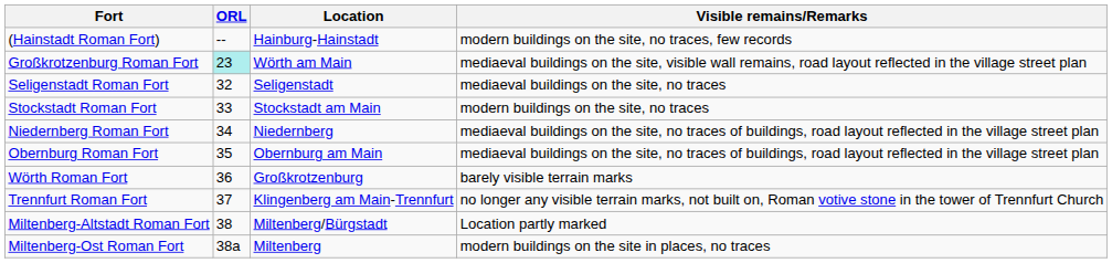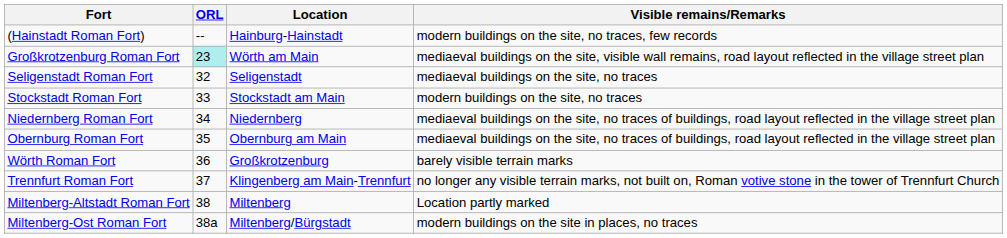 <table class="wikitable">
 <tr>
 <th>Fort</th>
 <th><a href='#'>ORL</a></th>
 <th>Location</th>
 <th>Visible remains/Remarks</th>
 </tr>
 <tr>
 <td>(<a href='#'>Hainstadt Roman Fort</a>)</td>
 <td>--</td>
 <td><a href='#'>Hainburg</a>-<a href='#'>Hainstadt</a></td>
 <td>modern buildings on the site, no traces, few records</td>
 </tr>
 <tr>
 <td><a href='#'>Großkrotzenburg Roman Fort</a></td>
 <td style="background: paleturquoise;">23</td>
 <td><a href='#'>Wörth am Main</a></td>
 <td>mediaeval buildings on the site, visible wall remains, road layout reflected in the village street plan</td>
 </tr>
 <tr>
 <td><a href='#'>Seligenstadt Roman Fort</a></td>
 <td>32</td>
 <td><a href='#'>Seligenstadt</a></td>
 <td>mediaeval buildings on the site, no traces</td>
 </tr>
 <tr>
 <td><a href='#'>Stockstadt Roman Fort</a></td>
 <td>33</td>
 <td><a href='#'>Stockstadt am Main</a></td>
 <td>modern buildings on the site, no traces</td>
 </tr>
 <tr>
 <td><a href='#'>Niedernberg Roman Fort</a></td>
 <td>34</td>
 <td><a href='#'>Niedernberg</a></td>
 <td>mediaeval buildings on the site, no traces of buildings, road layout reflected in the village street plan</td>
 </tr>
 <tr>
 <td><a href='#'>Obernburg Roman Fort</a></td>
 <td>35</td>
 <td><a href='#'>Obernburg am Main</a></td>
 <td>mediaeval buildings on the site, no traces of buildings, road layout reflected in the village street plan</td>
 </tr>
 <tr>
 <td><a href='#'>Wörth Roman Fort</a></td>
 <td>36</td>
 <td><a href='#'>Großkrotzenburg</a></td>
 <td>barely visible terrain marks</td>
 </tr>
 <tr>
 <td><a href='#'>Trennfurt Roman Fort</a></td>
 <td>37</td>
 <td><a href='#'>Klingenberg am Main</a>-<a href='#'>Trennfurt</a></td>
 <td>no longer any visible terrain marks, not built on, Roman <a href='#'>votive stone</a> in the tower of Trennfurt Church</td>
 </tr>
 <tr>
 <td><a href='#'>Miltenberg-Altstadt Roman Fort</a></td>
 <td>38</td>
-<td><a href='#'>Miltenberg</a>/<a href='#'>Bürgstadt</a></td>
+<td><a href='#'>Miltenberg</a></td>
 <td>Location partly marked</td>
 </tr>
 <tr>
 <td><a href='#'>Miltenberg-Ost Roman Fort</a></td>
 <td>38a</td>
-<td><a href='#'>Miltenberg</a></td>
+<td><a href='#'>Miltenberg</a>/<a href='#'>Bürgstadt</a></td>
 <td>modern buildings on the site in places, no traces</td>
 </tr>
 </table>
